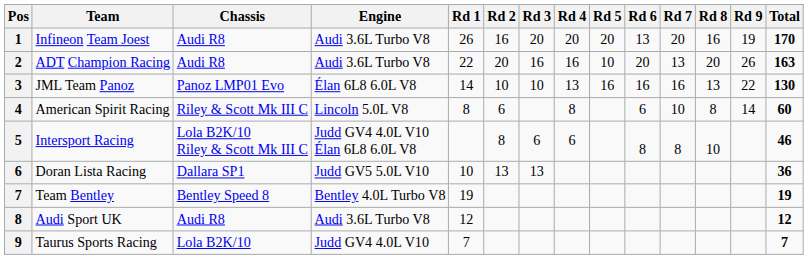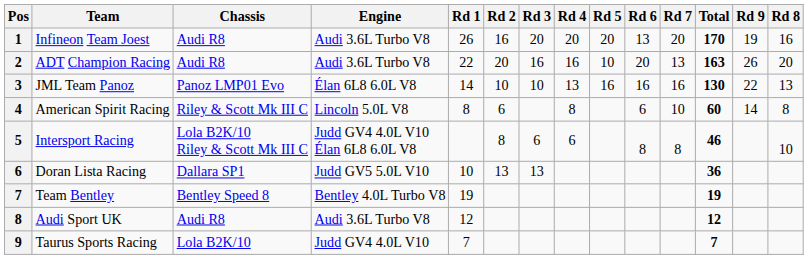 <table class="wikitable" style="font-size: 90%;">
 <tr>
 <th>Pos</th>
 <th>Team</th>
 <th>Chassis</th>
 <th>Engine</th>
 <th>Rd 1</th>
 <th>Rd 2</th>
 <th>Rd 3</th>
 <th>Rd 4</th>
 <th>Rd 5</th>
 <th>Rd 6</th>
 <th>Rd 7</th>
+<th>Total</th>
+<th>Rd 9</th>
 <th>Rd 8</th>
-<th>Rd 9</th>
-<th>Total</th>
 </tr>
 <tr>
 <th>1</th>
 <td> <a href='#'>Infineon</a> <a href='#'>Team Joest</a></td>
 <td><a href='#'>Audi R8</a></td>
 <td><a href='#'>Audi</a> 3.6L Turbo V8</td>
 <td align="center">26</td>
 <td align="center">16</td>
 <td align="center">20</td>
 <td align="center">20</td>
 <td align="center">20</td>
 <td align="center">13</td>
 <td align="center">20</td>
+<td align="center"><strong>170</strong></td>
+<td align="center">19</td>
 <td align="center">16</td>
-<td align="center">19</td>
-<td align="center"><strong>170</strong></td>
 </tr>
 <tr>
 <th>2</th>
 <td> <a href='#'>ADT</a> <a href='#'>Champion Racing</a></td>
 <td><a href='#'>Audi R8</a></td>
 <td><a href='#'>Audi</a> 3.6L Turbo V8</td>
 <td align="center">22</td>
 <td align="center">20</td>
 <td align="center">16</td>
 <td align="center">16</td>
 <td align="center">10</td>
 <td align="center">20</td>
 <td align="center">13</td>
+<td align="center"><strong>163</strong></td>
+<td align="center">26</td>
 <td align="center">20</td>
-<td align="center">26</td>
-<td align="center"><strong>163</strong></td>
 </tr>
 <tr>
 <th>3</th>
 <td> JML Team <a href='#'>Panoz</a></td>
 <td><a href='#'>Panoz LMP01 Evo</a></td>
 <td><a href='#'>Élan</a> 6L8 6.0L V8</td>
 <td align="center">14</td>
 <td align="center">10</td>
 <td align="center">10</td>
 <td align="center">13</td>
 <td align="center">16</td>
 <td align="center">16</td>
 <td align="center">16</td>
+<td align="center"><strong>130</strong></td>
+<td align="center">22</td>
 <td align="center">13</td>
-<td align="center">22</td>
-<td align="center"><strong>130</strong></td>
 </tr>
 <tr>
 <th>4</th>
 <td> American Spirit Racing</td>
 <td><a href='#'>Riley & Scott Mk III C</a></td>
 <td><a href='#'>Lincoln</a> 5.0L V8</td>
 <td align="center">8</td>
 <td align="center">6</td>
 <td></td>
 <td align="center">8</td>
 <td></td>
 <td align="center">6</td>
 <td align="center">10</td>
+<td align="center"><strong>60</strong></td>
+<td align="center">14</td>
 <td align="center">8</td>
-<td align="center">14</td>
-<td align="center"><strong>60</strong></td>
 </tr>
 <tr>
 <th>5</th>
 <td> <a href='#'>Intersport Racing</a></td>
 <td><a href='#'>Lola B2K/10</a><br><a href='#'>Riley & Scott Mk III C</a></td>
 <td><a href='#'>Judd</a> GV4 4.0L V10<br><a href='#'>Élan</a> 6L8 6.0L V8</td>
 <td></td>
 <td align="center">8</td>
 <td align="center">6</td>
 <td align="center">6</td>
 <td></td>
 <td align="center"><br>8</td>
 <td align="center"><br>8</td>
+<td align="center"><strong>46</strong></td>
+<td></td>
 <td align="center"><br>10</td>
-<td></td>
-<td align="center"><strong>46</strong></td>
 </tr>
 <tr>
 <th>6</th>
 <td> Doran Lista Racing</td>
 <td><a href='#'>Dallara SP1</a></td>
 <td><a href='#'>Judd</a> GV5 5.0L V10</td>
 <td align="center">10</td>
 <td align="center">13</td>
 <td align="center">13</td>
 <td></td>
 <td></td>
 <td></td>
 <td></td>
+<td align="center"><strong>36</strong></td>
 <td></td>
 <td></td>
-<td align="center"><strong>36</strong></td>
 </tr>
 <tr>
 <th>7</th>
 <td> Team <a href='#'>Bentley</a></td>
 <td><a href='#'>Bentley Speed 8</a></td>
 <td><a href='#'>Bentley</a> 4.0L Turbo V8</td>
 <td align="center">19</td>
 <td></td>
 <td></td>
 <td></td>
 <td></td>
 <td></td>
 <td></td>
+<td align="center"><strong>19</strong></td>
 <td></td>
 <td></td>
-<td align="center"><strong>19</strong></td>
 </tr>
 <tr>
 <th>8</th>
 <td> <a href='#'>Audi</a> Sport UK</td>
 <td><a href='#'>Audi R8</a></td>
 <td><a href='#'>Audi</a> 3.6L Turbo V8</td>
 <td align="center">12</td>
 <td></td>
 <td></td>
 <td></td>
 <td></td>
 <td></td>
 <td></td>
+<td align="center"><strong>12</strong></td>
 <td></td>
 <td></td>
-<td align="center"><strong>12</strong></td>
 </tr>
 <tr>
 <th>9</th>
 <td> Taurus Sports Racing</td>
 <td><a href='#'>Lola B2K/10</a></td>
 <td><a href='#'>Judd</a> GV4 4.0L V10</td>
 <td align="center">7</td>
 <td></td>
 <td></td>
 <td></td>
 <td></td>
 <td></td>
 <td></td>
+<td align="center"><strong>7</strong></td>
 <td></td>
 <td></td>
-<td align="center"><strong>7</strong></td>
 </tr>
 </table>
